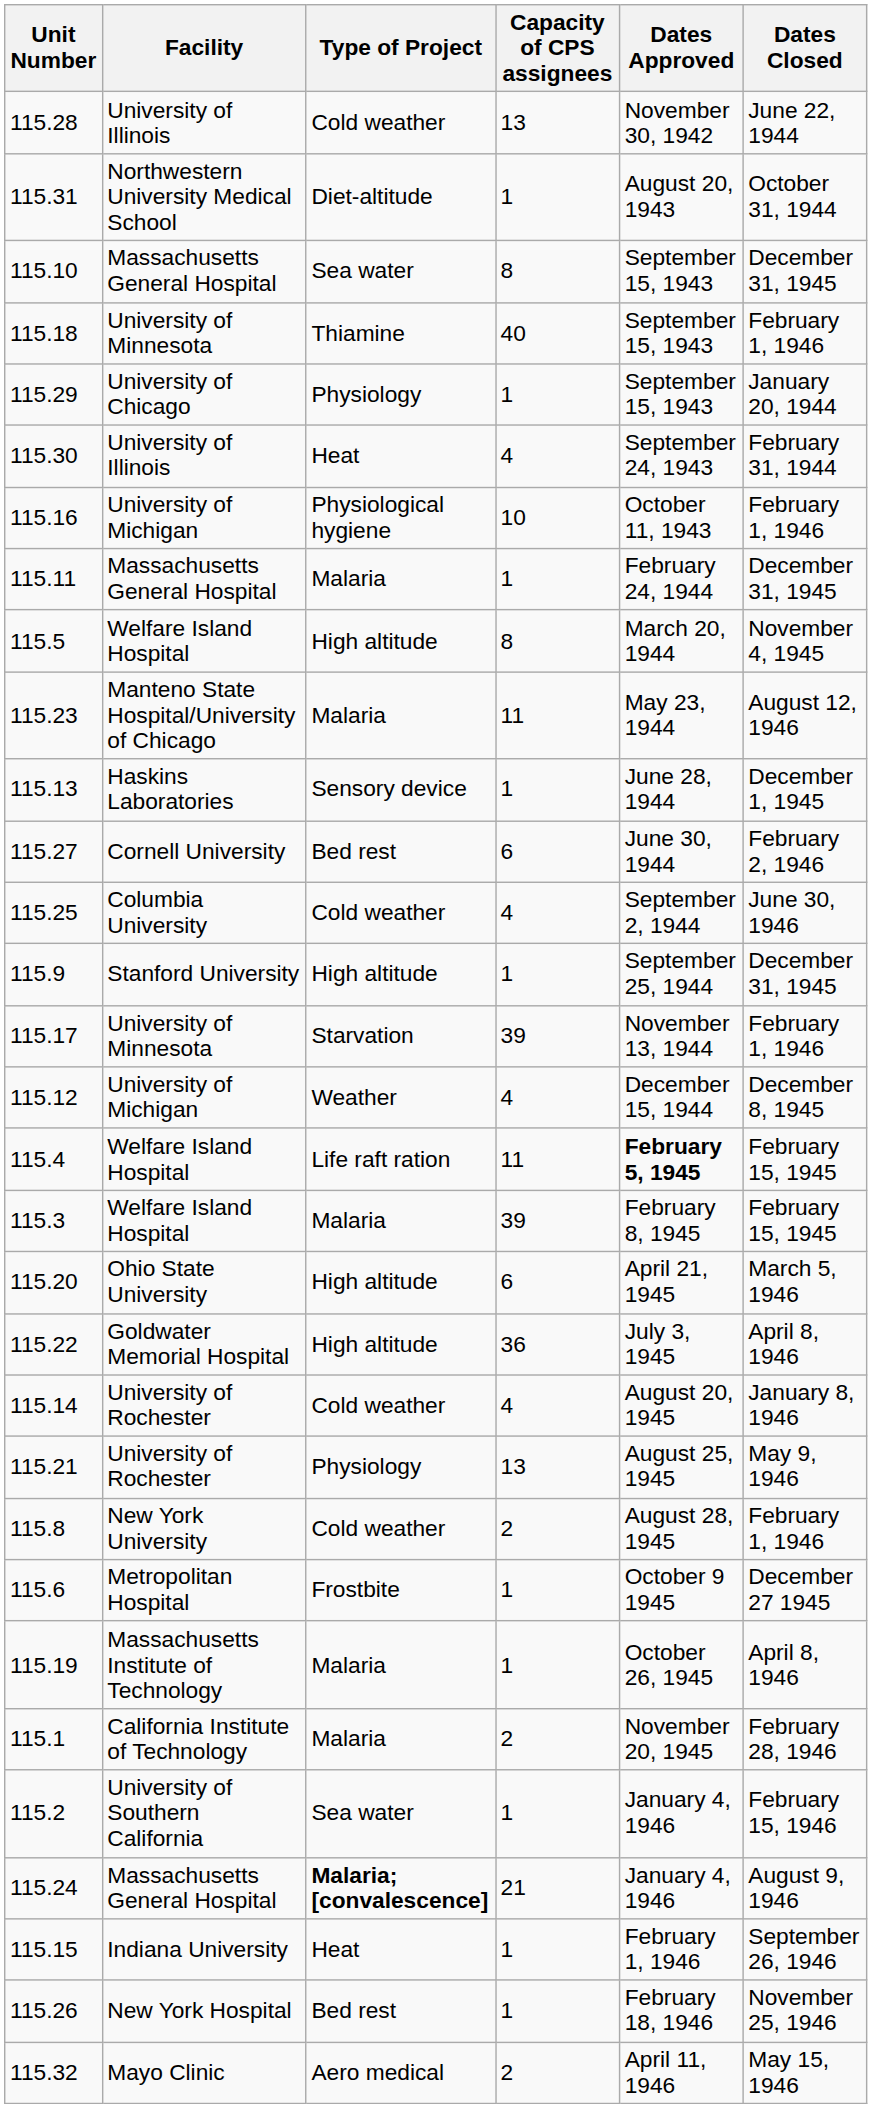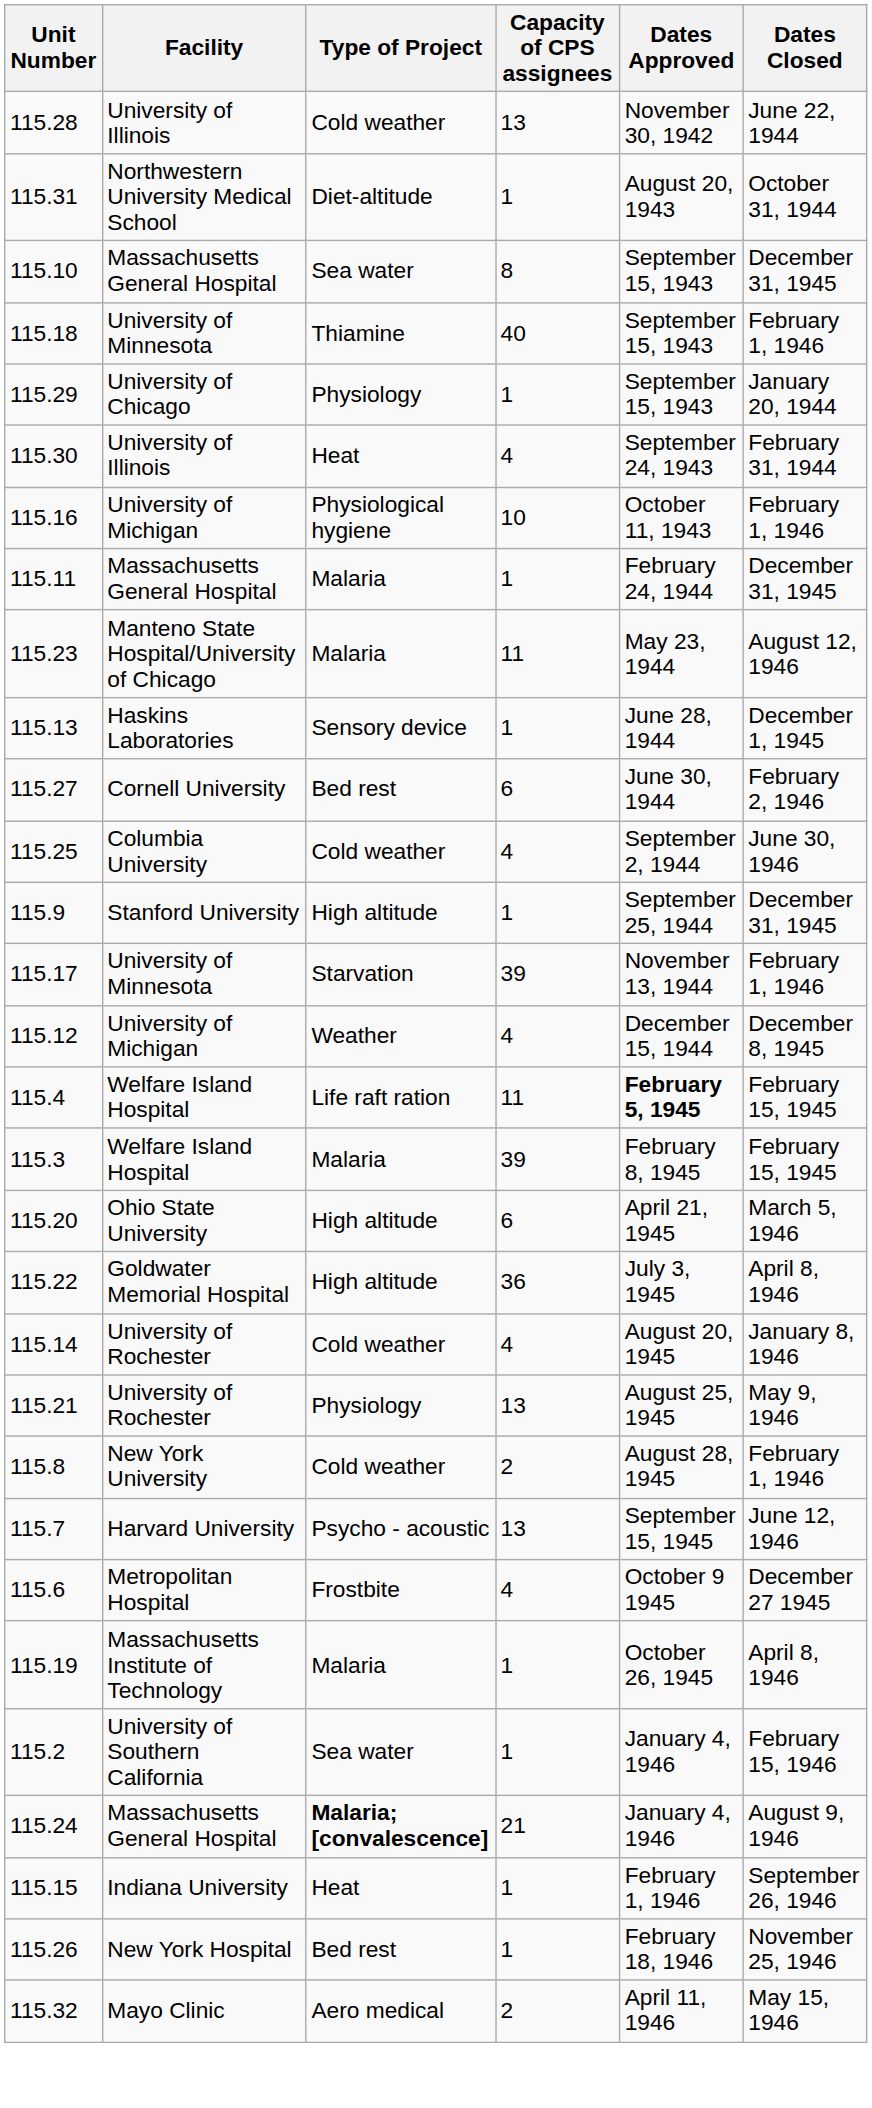 <table class="wikitable sortable">
 <tr>
 <th>Unit Number</th>
 <th>Facility</th>
 <th>Type of Project</th>
 <th>Capacity of CPS assignees</th>
 <th>Dates Approved</th>
 <th>Dates Closed</th>
 </tr>
 <tr>
 <td>115.28</td>
 <td>University of Illinois</td>
 <td>Cold weather</td>
 <td>13</td>
 <td>November 30, 1942</td>
 <td>June 22, 1944</td>
 </tr>
 <tr>
 <td>115.31</td>
 <td>Northwestern University Medical School</td>
 <td>Diet-altitude</td>
 <td>1</td>
 <td>August 20, 1943</td>
 <td>October 31, 1944</td>
 </tr>
 <tr>
 <td>115.10</td>
 <td>Massachusetts General Hospital</td>
 <td>Sea water</td>
 <td>8</td>
 <td>September 15, 1943</td>
 <td>December 31, 1945</td>
 </tr>
 <tr>
 <td>115.18</td>
 <td>University of Minnesota</td>
 <td>Thiamine</td>
 <td>40</td>
 <td>September 15, 1943</td>
 <td>February  1, 1946</td>
 </tr>
 <tr>
 <td>115.29</td>
 <td>University of Chicago</td>
 <td>Physiology</td>
 <td>1</td>
 <td>September 15, 1943</td>
 <td>January  20, 1944</td>
 </tr>
 <tr>
 <td>115.30</td>
 <td>University of Illinois</td>
 <td>Heat</td>
 <td>4</td>
 <td>September 24, 1943</td>
 <td>February 31, 1944</td>
 </tr>
 <tr>
 <td>115.16</td>
 <td>University of Michigan</td>
 <td>Physiological hygiene</td>
 <td>10</td>
 <td>October 11, 1943</td>
 <td>February 1, 1946</td>
 </tr>
 <tr>
 <td>115.11</td>
 <td>Massachusetts General Hospital</td>
 <td>Malaria</td>
 <td>1</td>
 <td>February 24, 1944</td>
 <td>December 31, 1945</td>
-</tr>
-<tr>
-<td>115.5</td>
-<td>Welfare Island Hospital</td>
-<td>High altitude</td>
-<td>8</td>
-<td>March 20, 1944</td>
-<td>November 4, 1945</td>
 </tr>
 <tr>
 <td>115.23</td>
 <td>Manteno State Hospital/University of Chicago</td>
 <td>Malaria</td>
 <td>11</td>
 <td>May 23, 1944</td>
 <td>August 12, 1946</td>
 </tr>
 <tr>
 <td>115.13</td>
 <td>Haskins Laboratories</td>
 <td>Sensory device</td>
 <td>1</td>
 <td>June 28, 1944</td>
 <td>December 1, 1945</td>
 </tr>
 <tr>
 <td>115.27</td>
 <td>Cornell University</td>
 <td>Bed rest</td>
 <td>6</td>
 <td>June 30, 1944</td>
 <td>February 2, 1946</td>
 </tr>
 <tr>
 <td>115.25</td>
 <td>Columbia University</td>
 <td>Cold weather</td>
 <td>4</td>
 <td>September 2, 1944</td>
 <td>June 30, 1946</td>
 </tr>
 <tr>
 <td>115.9</td>
 <td>Stanford University</td>
 <td>High altitude</td>
 <td>1</td>
 <td>September 25, 1944</td>
 <td>December 31, 1945</td>
 </tr>
 <tr>
 <td>115.17</td>
 <td>University of Minnesota</td>
 <td>Starvation</td>
 <td>39</td>
 <td>November 13, 1944</td>
 <td>February 1, 1946</td>
 </tr>
 <tr>
 <td>115.12</td>
 <td>University of Michigan</td>
 <td>Weather</td>
 <td>4</td>
 <td>December 15, 1944</td>
 <td>December 8, 1945</td>
 </tr>
 <tr>
 <td>115.4</td>
 <td>Welfare Island Hospital</td>
 <td>Life raft ration</td>
 <td>11</td>
 <td><strong>February 5, 1945</strong></td>
 <td>February 15, 1945</td>
 </tr>
 <tr>
 <td>115.3</td>
 <td>Welfare Island Hospital</td>
 <td>Malaria</td>
 <td>39</td>
 <td>February 8, 1945</td>
 <td>February 15, 1945</td>
 </tr>
 <tr>
 <td>115.20</td>
 <td>Ohio State University</td>
 <td>High altitude</td>
 <td>6</td>
 <td>April 21, 1945</td>
 <td>March 5, 1946</td>
 </tr>
 <tr>
 <td>115.22</td>
 <td>Goldwater Memorial Hospital</td>
 <td>High altitude</td>
 <td>36</td>
 <td>July 3, 1945</td>
 <td>April 8, 1946</td>
 </tr>
 <tr>
 <td>115.14</td>
 <td>University of Rochester</td>
 <td>Cold weather</td>
 <td>4</td>
 <td>August 20, 1945</td>
 <td>January 8, 1946</td>
 </tr>
 <tr>
 <td>115.21</td>
 <td>University of Rochester</td>
 <td>Physiology</td>
 <td>13</td>
 <td>August 25, 1945</td>
 <td>May 9, 1946</td>
 </tr>
 <tr>
 <td>115.8</td>
 <td>New York University</td>
 <td>Cold weather</td>
 <td>2</td>
 <td>August 28, 1945</td>
 <td>February 1, 1946</td>
 </tr>
 <tr>
+<td>115.7</td>
+<td>Harvard University</td>
+<td>Psycho - acoustic</td>
+<td>13</td>
+<td>September 15, 1945</td>
+<td>June 12, 1946</td>
+</tr>
+<tr>
 <td>115.6</td>
 <td>Metropolitan Hospital</td>
 <td>Frostbite</td>
-<td>1</td>
+<td>4</td>
 <td>October 9 1945</td>
 <td>December 27 1945</td>
 </tr>
 <tr>
 <td>115.19</td>
 <td>Massachusetts Institute of Technology</td>
 <td>Malaria</td>
 <td>1</td>
 <td>October 26, 1945</td>
 <td>April 8, 1946</td>
-</tr>
-<tr>
-<td>115.1</td>
-<td>California Institute of Technology</td>
-<td>Malaria</td>
-<td>2</td>
-<td>November 20, 1945</td>
-<td>February 28, 1946</td>
 </tr>
 <tr>
 <td>115.2</td>
 <td>University of Southern California</td>
 <td>Sea water</td>
 <td>1</td>
 <td>January 4, 1946</td>
 <td>February 15, 1946</td>
 </tr>
 <tr>
 <td>115.24</td>
 <td>Massachusetts General Hospital</td>
 <td><strong>Malaria; [convalescence]</strong></td>
 <td>21</td>
 <td>January 4, 1946</td>
 <td>August 9, 1946</td>
 </tr>
 <tr>
 <td>115.15</td>
 <td>Indiana University</td>
 <td>Heat</td>
 <td>1</td>
 <td>February 1, 1946</td>
 <td>September 26, 1946</td>
 </tr>
 <tr>
 <td>115.26</td>
 <td>New York Hospital</td>
 <td>Bed rest</td>
 <td>1</td>
 <td>February 18, 1946</td>
 <td>November 25, 1946</td>
 </tr>
 <tr>
 <td>115.32</td>
 <td>Mayo Clinic</td>
 <td>Aero medical</td>
 <td>2</td>
 <td>April 11, 1946</td>
 <td>May 15, 1946</td>
 </tr>
 </table>
